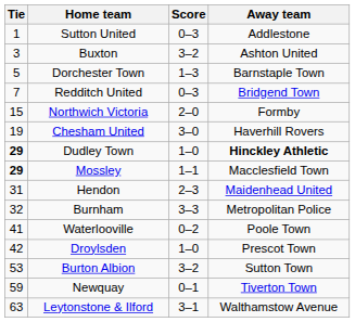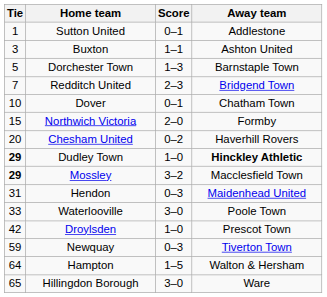 <table class="wikitable" style="text-align:center;">
 <tr>
 <th width=20>Tie</th>
 <th width=175>Home team</th>
 <th width=20>Score</th>
 <th width=175>Away team</th>
 </tr>
 <tr>
 <td>1</td>
 <td>Sutton United</td>
-<td>0–3</td>
+<td>0–1</td>
 <td>Addlestone</td>
 </tr>
 <tr>
 <td>3</td>
 <td>Buxton</td>
-<td>3–2</td>
+<td>1–1</td>
 <td>Ashton United</td>
 </tr>
 <tr>
 <td>5</td>
 <td>Dorchester Town</td>
 <td>1–3</td>
 <td>Barnstaple Town</td>
 </tr>
 <tr>
 <td>7</td>
 <td>Redditch United</td>
-<td>0–3</td>
+<td>2–3</td>
 <td><a href='#'>Bridgend Town</a></td>
+</tr>
+<tr>
+<td>10</td>
+<td>Dover</td>
+<td>0–1</td>
+<td>Chatham Town</td>
 </tr>
 <tr>
 <td>15</td>
 <td><a href='#'>Northwich Victoria</a></td>
 <td>2–0</td>
 <td>Formby</td>
 </tr>
 <tr>
-<td>19</td>
+<td>20</td>
 <td><a href='#'>Chesham United</a></td>
-<td>3–0</td>
+<td>0–2</td>
 <td>Haverhill Rovers</td>
 </tr>
 <tr>
 <td><strong>29</strong></td>
 <td>Dudley Town</td>
 <td>1–0</td>
 <td><strong>Hinckley Athletic</strong></td>
 </tr>
 <tr>
 <td><strong>29</strong></td>
 <td><a href='#'>Mossley</a></td>
-<td>1–1</td>
+<td>3–2</td>
 <td>Macclesfield Town</td>
 </tr>
 <tr>
 <td>31</td>
 <td>Hendon</td>
-<td>2–3</td>
+<td>0–3</td>
 <td><a href='#'>Maidenhead United</a></td>
 </tr>
 <tr>
-<td>32</td>
-<td>Burnham</td>
-<td>3–3</td>
-<td>Metropolitan Police</td>
-</tr>
-<tr>
-<td>41</td>
+<td>33</td>
 <td>Waterlooville</td>
-<td>0–2</td>
+<td>3–0</td>
 <td>Poole Town</td>
 </tr>
 <tr>
 <td>42</td>
 <td><a href='#'>Droylsden</a></td>
 <td>1–0</td>
 <td>Prescot Town</td>
 </tr>
 <tr>
-<td>53</td>
-<td><a href='#'>Burton Albion</a></td>
-<td>3–2</td>
-<td>Sutton Town</td>
-</tr>
-<tr>
 <td>59</td>
 <td>Newquay</td>
-<td>0–1</td>
+<td>0–3</td>
 <td><a href='#'>Tiverton Town</a></td>
 </tr>
 <tr>
-<td>63</td>
-<td><a href='#'>Leytonstone & Ilford</a></td>
-<td>3–1</td>
-<td>Walthamstow Avenue</td>
+<td>64</td>
+<td>Hampton</td>
+<td>1–5</td>
+<td>Walton & Hersham</td>
+</tr>
+<tr>
+<td>65</td>
+<td>Hillingdon Borough</td>
+<td>3–0</td>
+<td>Ware</td>
 </tr>
 </table>
